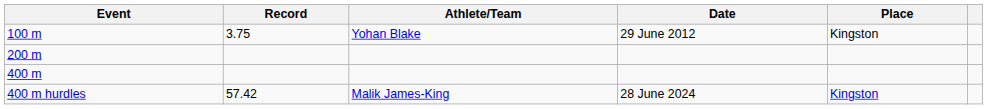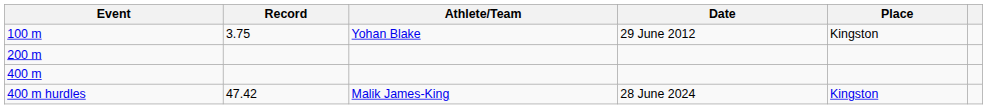 <table class="wikitable" style="font-size:98%; width: 98%;">
 <tr>
 <th>Event</th>
 <th>Record</th>
 <th>Athlete/Team</th>
 <th>Date</th>
 <th>Place</th>
 <th></th>
 </tr>
 <tr>
 <td><a href='#'>100 m</a></td>
 <td>3.75 </td>
 <td><a href='#'>Yohan Blake</a></td>
 <td>29 June 2012</td>
 <td>Kingston</td>
 <td></td>
 </tr>
 <tr>
 <td><a href='#'>200 m</a></td>
 <td></td>
 <td></td>
 <td></td>
 <td></td>
 <td></td>
 </tr>
 <tr>
 <td><a href='#'>400 m</a></td>
 <td></td>
 <td></td>
 <td></td>
 <td></td>
 <td></td>
 </tr>
 <tr>
 <td><a href='#'>400 m hurdles</a></td>
-<td>57.42</td>
+<td>47.42</td>
 <td><a href='#'>Malik James-King</a></td>
 <td>28 June 2024</td>
 <td><a href='#'>Kingston</a></td>
 <td></td>
 </tr>
 </table>
